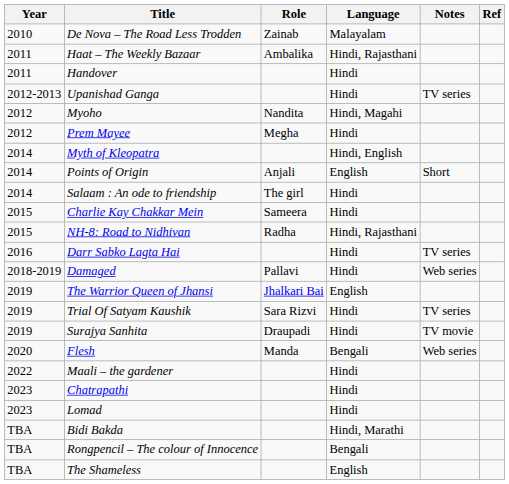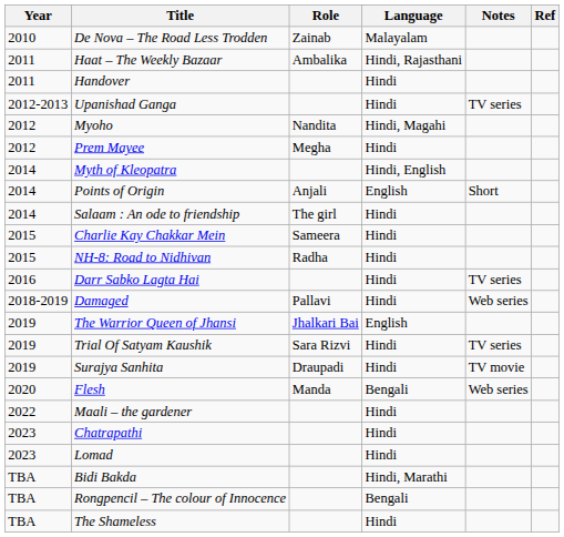 <table class="wikitable sortable">
 <tr>
 <th>Year</th>
 <th>Title</th>
 <th>Role</th>
 <th>Language</th>
 <th>Notes</th>
 <th class="unsortable">Ref</th>
 </tr>
 <tr>
 <td>2010</td>
 <td><em>De Nova – The Road Less Trodden</em></td>
 <td>Zainab</td>
 <td>Malayalam</td>
 <td></td>
 <td></td>
 </tr>
 <tr>
 <td>2011</td>
 <td><em>Haat – The Weekly Bazaar</em></td>
 <td>Ambalika</td>
 <td>Hindi, Rajasthani</td>
 <td></td>
 <td></td>
 </tr>
 <tr>
 <td>2011</td>
 <td><em>Handover</em></td>
 <td></td>
 <td>Hindi</td>
 <td></td>
 <td></td>
 </tr>
 <tr>
 <td>2012-2013</td>
 <td><em>Upanishad Ganga</em></td>
 <td></td>
 <td>Hindi</td>
 <td>TV series</td>
 <td></td>
 </tr>
 <tr>
 <td>2012</td>
 <td><em>Myoho</em></td>
 <td>Nandita</td>
 <td>Hindi, Magahi</td>
 <td></td>
 <td></td>
 </tr>
 <tr>
 <td>2012</td>
 <td><em><a href='#'>Prem Mayee</a></em></td>
 <td>Megha</td>
 <td>Hindi</td>
 <td></td>
 <td></td>
 </tr>
 <tr>
 <td>2014</td>
 <td><em><a href='#'>Myth of Kleopatra</a></em></td>
 <td></td>
 <td>Hindi, English</td>
 <td></td>
 <td></td>
 </tr>
 <tr>
 <td>2014</td>
 <td><em>Points of Origin</em></td>
 <td>Anjali</td>
 <td>English</td>
 <td>Short</td>
 <td></td>
 </tr>
 <tr>
 <td>2014</td>
 <td><em>Salaam : An ode to friendship</em></td>
 <td>The girl</td>
 <td>Hindi</td>
 <td></td>
 <td></td>
 </tr>
 <tr>
 <td>2015</td>
 <td><em><a href='#'>Charlie Kay Chakkar Mein</a></em></td>
 <td>Sameera</td>
 <td>Hindi</td>
 <td></td>
 <td></td>
 </tr>
 <tr>
 <td>2015</td>
 <td><em><a href='#'>NH-8: Road to Nidhivan</a></em></td>
 <td>Radha</td>
-<td>Hindi, Rajasthani</td>
+<td>Hindi</td>
 <td></td>
 <td></td>
 </tr>
 <tr>
 <td>2016</td>
 <td><em><a href='#'>Darr Sabko Lagta Hai</a></em></td>
 <td></td>
 <td>Hindi</td>
 <td>TV series</td>
 <td></td>
 </tr>
 <tr>
 <td>2018-2019</td>
 <td><em><a href='#'>Damaged</a></em></td>
 <td>Pallavi</td>
 <td>Hindi</td>
 <td>Web series</td>
 <td></td>
 </tr>
 <tr>
 <td>2019</td>
 <td><em><a href='#'>The Warrior Queen of Jhansi</a></em></td>
 <td><a href='#'>Jhalkari Bai</a></td>
 <td>English</td>
 <td></td>
 <td></td>
 </tr>
 <tr>
 <td>2019</td>
 <td><em>Trial Of Satyam Kaushik</em></td>
 <td>Sara Rizvi</td>
 <td>Hindi</td>
 <td>TV series</td>
 <td></td>
 </tr>
 <tr>
 <td>2019</td>
 <td><em>Surajya Sanhita</em></td>
 <td>Draupadi</td>
 <td>Hindi</td>
 <td>TV movie</td>
 <td></td>
 </tr>
 <tr>
 <td>2020</td>
 <td><a href='#'><em>Flesh</em></a></td>
 <td>Manda</td>
 <td>Bengali</td>
 <td>Web series</td>
 <td></td>
 </tr>
 <tr>
 <td>2022</td>
 <td><em>Maali – the gardener</em></td>
 <td></td>
 <td>Hindi</td>
 <td></td>
 <td></td>
 </tr>
 <tr>
 <td>2023</td>
 <td><a href='#'><em>Chatrapathi</em></a></td>
 <td></td>
 <td>Hindi</td>
 <td></td>
 <td></td>
 </tr>
 <tr>
 <td>2023</td>
 <td><em>Lomad</em></td>
 <td></td>
 <td>Hindi</td>
 <td></td>
 <td></td>
 </tr>
 <tr>
 <td>TBA</td>
 <td><em>Bidi Bakda</em></td>
 <td></td>
 <td>Hindi, Marathi</td>
 <td></td>
 <td></td>
 </tr>
 <tr>
 <td>TBA</td>
 <td><em>Rongpencil – The colour of Innocence</em></td>
 <td></td>
 <td>Bengali</td>
 <td></td>
 <td></td>
 </tr>
 <tr>
 <td>TBA</td>
 <td><em>The Shameless</em></td>
 <td></td>
-<td>English</td>
+<td>Hindi</td>
 <td></td>
 <td></td>
 </tr>
 </table>
